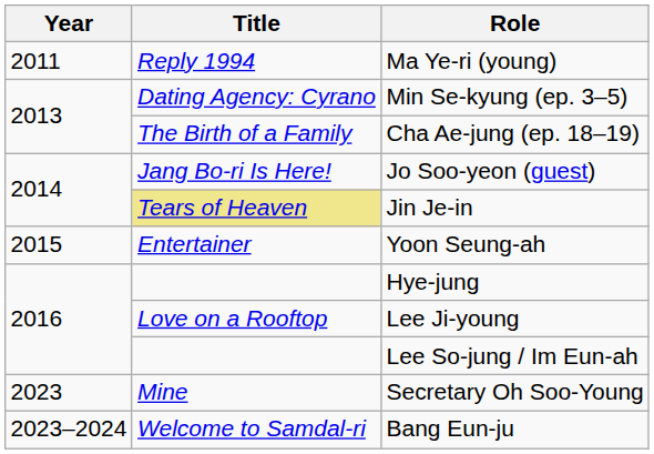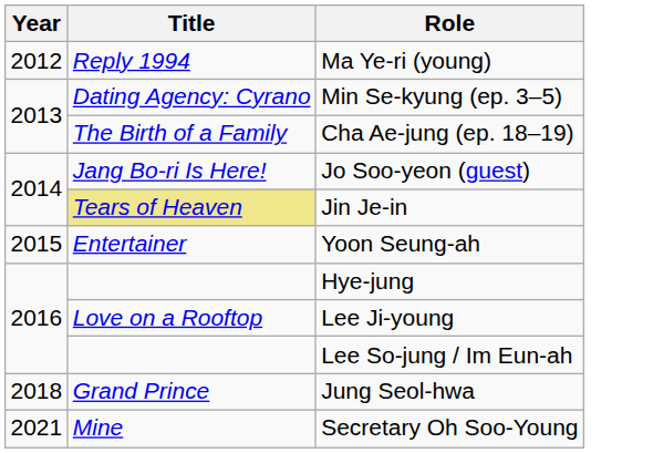 <table class="wikitable">
 <tr>
 <th>Year</th>
 <th>Title</th>
 <th>Role</th>
 </tr>
 <tr>
-<td>2011</td>
+<td>2012</td>
 <td><em><a href='#'>Reply 1994</a></em></td>
 <td>Ma Ye-ri (young)</td>
 </tr>
 <tr>
 <td rowspan="2">2013</td>
 <td><em><a href='#'>Dating Agency: Cyrano</a></em></td>
 <td>Min Se-kyung (ep. 3–5)</td>
 </tr>
 <tr>
 <td><em><a href='#'>The Birth of a Family</a></em></td>
 <td>Cha Ae-jung (ep. 18–19)</td>
 </tr>
 <tr>
 <td rowspan="2">2014</td>
 <td><em><a href='#'>Jang Bo-ri Is Here!</a></em></td>
 <td>Jo Soo-yeon (<a href='#'>guest</a>)</td>
 </tr>
 <tr>
 <td style="background: khaki;"><em><a href='#'>Tears of Heaven</a></em></td>
 <td>Jin Je-in</td>
 </tr>
 <tr>
 <td>2015</td>
 <td><em><a href='#'>Entertainer</a></em></td>
 <td>Yoon Seung-ah</td>
 </tr>
 <tr>
 <td rowspan="3">2016</td>
 <td><em></em></td>
 <td>Hye-jung</td>
 </tr>
 <tr>
 <td><em><a href='#'>Love on a Rooftop</a></em></td>
 <td>Lee Ji-young</td>
 </tr>
 <tr>
 <td><em></em></td>
 <td>Lee So-jung / Im Eun-ah</td>
 </tr>
 <tr>
-<td>2023</td>
+<td>2018</td>
+<td><em><a href='#'>Grand Prince</a></em></td>
+<td>Jung Seol-hwa</td>
+</tr>
+<tr>
+<td>2021</td>
 <td><em><a href='#'>Mine</a></em></td>
 <td>Secretary Oh Soo-Young</td>
 </tr>
-<tr>
-<td>2023–2024</td>
-<td><em><a href='#'>Welcome to Samdal-ri</a></em></td>
-<td>Bang Eun-ju</td>
-</tr>
 </table>
